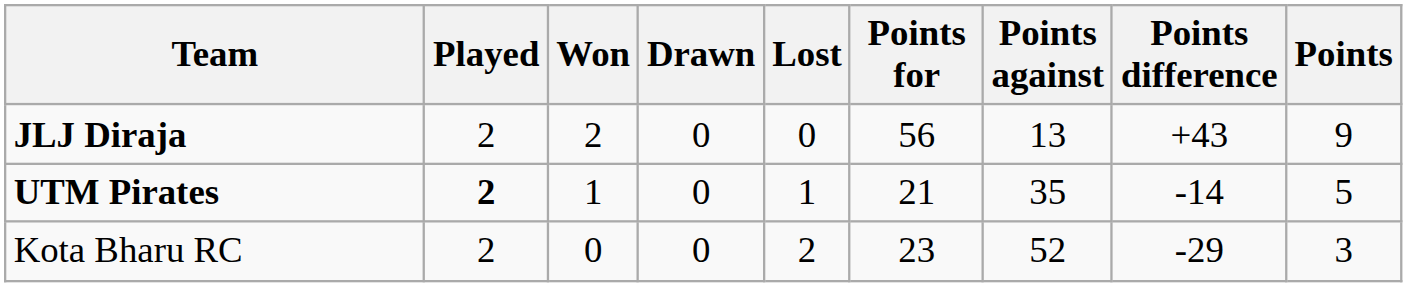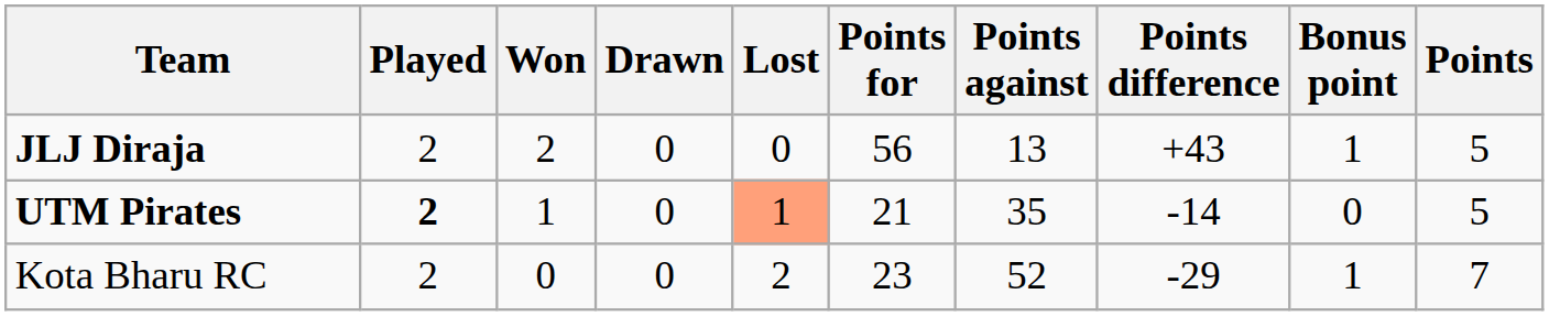 <table class="wikitable" style="text-align:center">
 <tr>
 <th width=175>Team</th>
 <th>Played</th>
 <th>Won</th>
 <th>Drawn</th>
 <th>Lost</th>
 <th>Points for</th>
 <th>Points<br>against</th>
 <th>Points<br>difference</th>
+<th>Bonus<br>point</th>
 <th>Points</th>
 </tr>
 <tr>
 <td align="left"><strong>JLJ Diraja</strong></td>
 <td>2</td>
 <td>2</td>
 <td>0</td>
 <td>0</td>
 <td>56</td>
 <td>13</td>
 <td>+43</td>
-<td>9</td>
+<td>1</td>
+<td>5</td>
 </tr>
 <tr>
 <td align="left"><strong>UTM Pirates</strong></td>
 <td><strong>2</strong></td>
 <td>1</td>
 <td>0</td>
-<td>1</td>
+<td style="background: lightsalmon;">1</td>
 <td>21</td>
 <td>35</td>
 <td>-14</td>
+<td>0</td>
 <td>5</td>
 </tr>
 <tr>
 <td align="left">Kota Bharu RC</td>
 <td>2</td>
 <td>0</td>
 <td>0</td>
 <td>2</td>
 <td>23</td>
 <td>52</td>
 <td>-29</td>
-<td>3</td>
+<td>1</td>
+<td>7</td>
 </tr>
 </table>
